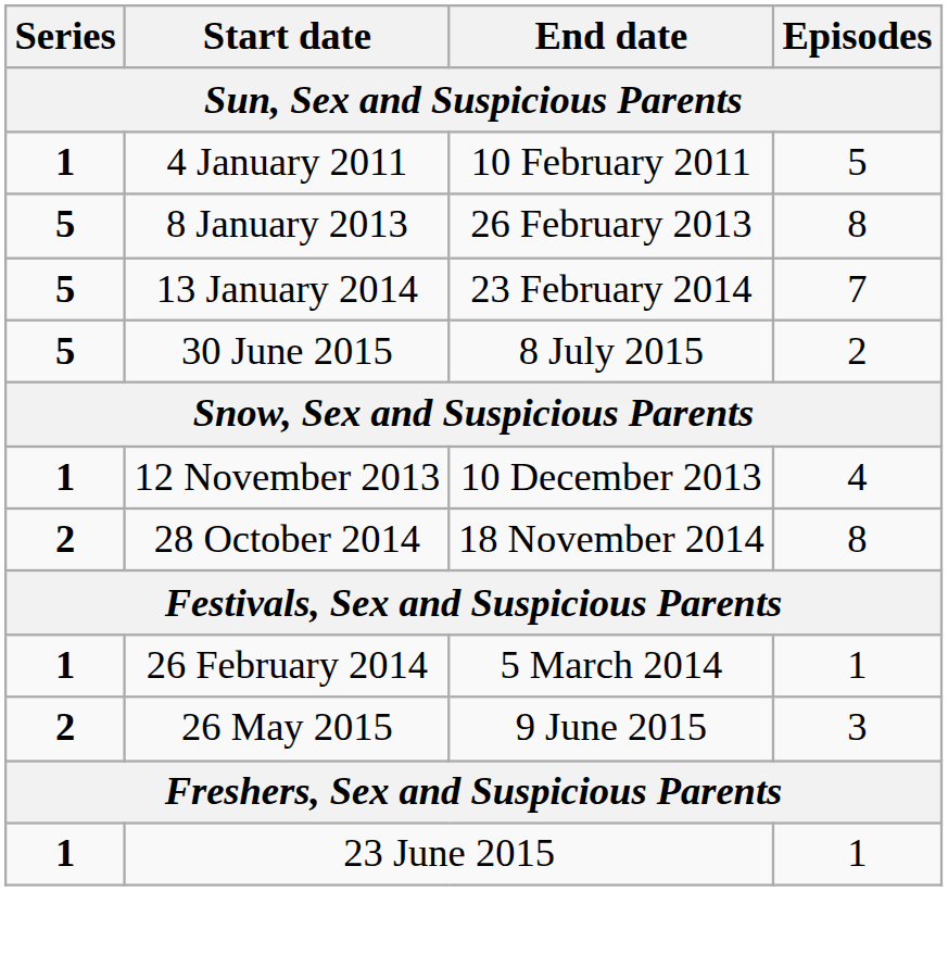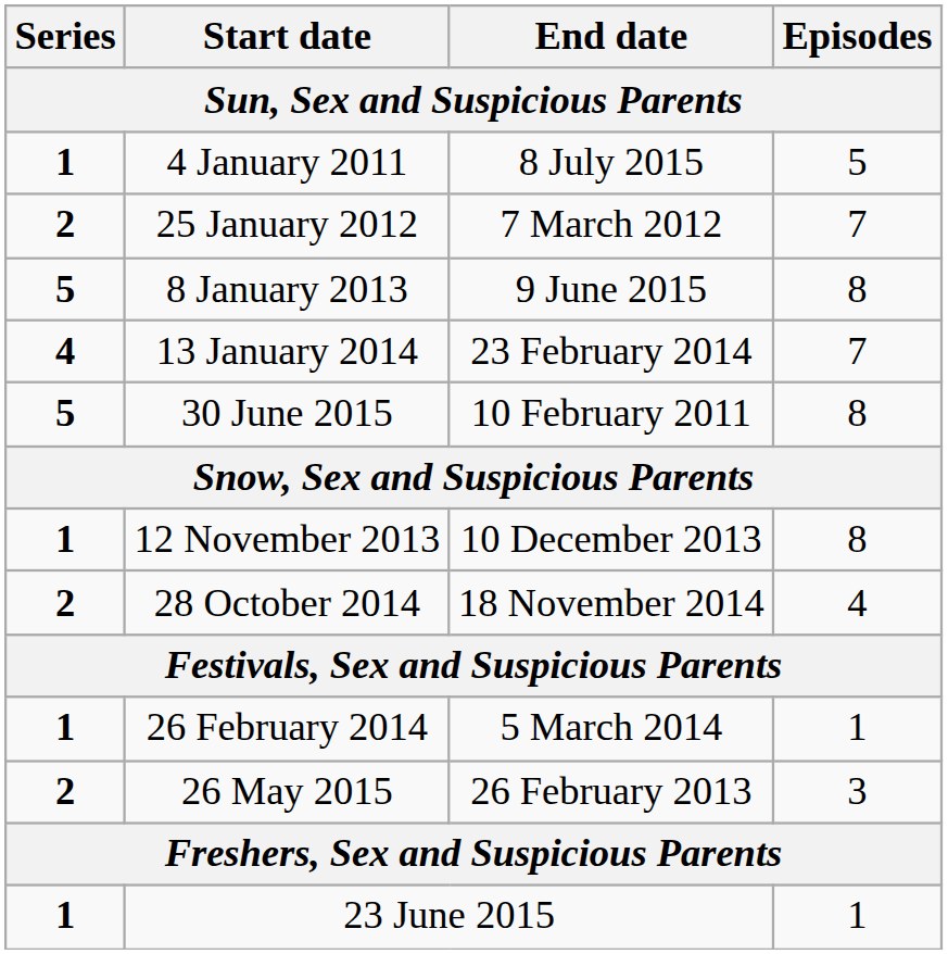 <table class="wikitable" style="text-align:center;">
 <tr>
 <th>Series</th>
 <th>Start date</th>
 <th>End date</th>
 <th>Episodes</th>
 </tr>
 <tr>
 <th colspan=4><em>Sun, Sex and Suspicious Parents</em></th>
 </tr>
 <tr>
 <td><strong>1</strong></td>
 <td>4 January 2011</td>
-<td>10 February 2011</td>
+<td>8 July 2015</td>
 <td>5</td>
+</tr>
+<tr>
+<td><strong>2</strong></td>
+<td>25 January 2012</td>
+<td>7 March 2012</td>
+<td>7</td>
 </tr>
 <tr>
 <td><strong>5</strong></td>
 <td>8 January 2013</td>
-<td>26 February 2013</td>
+<td>9 June 2015</td>
 <td>8</td>
 </tr>
 <tr>
-<td><strong>5</strong></td>
+<td><strong>4</strong></td>
 <td>13 January 2014</td>
 <td>23 February 2014</td>
 <td>7</td>
 </tr>
 <tr>
 <td><strong>5</strong></td>
 <td>30 June 2015</td>
-<td>8 July 2015</td>
-<td>2</td>
+<td>10 February 2011</td>
+<td>8</td>
 </tr>
 <tr>
 <th colspan=4><em>Snow, Sex and Suspicious Parents</em></th>
 </tr>
 <tr>
 <td><strong>1</strong></td>
 <td>12 November 2013</td>
 <td>10 December 2013</td>
-<td>4</td>
+<td>8</td>
 </tr>
 <tr>
 <td><strong>2</strong></td>
 <td>28 October 2014</td>
 <td>18 November 2014</td>
-<td>8</td>
+<td>4</td>
 </tr>
 <tr>
 <th colspan=4><em>Festivals, Sex and Suspicious Parents</em></th>
 </tr>
 <tr>
 <td><strong>1</strong></td>
 <td>26 February 2014</td>
 <td>5 March 2014</td>
 <td>1</td>
 </tr>
 <tr>
 <td><strong>2</strong></td>
 <td>26 May 2015</td>
-<td>9 June 2015</td>
+<td>26 February 2013</td>
 <td>3</td>
 </tr>
 <tr>
 <th colspan=4><em>Freshers, Sex and Suspicious Parents</em></th>
 </tr>
 <tr>
 <td><strong>1</strong></td>
 <td colspan="2">23 June 2015</td>
 <td>1</td>
 </tr>
 </table>
